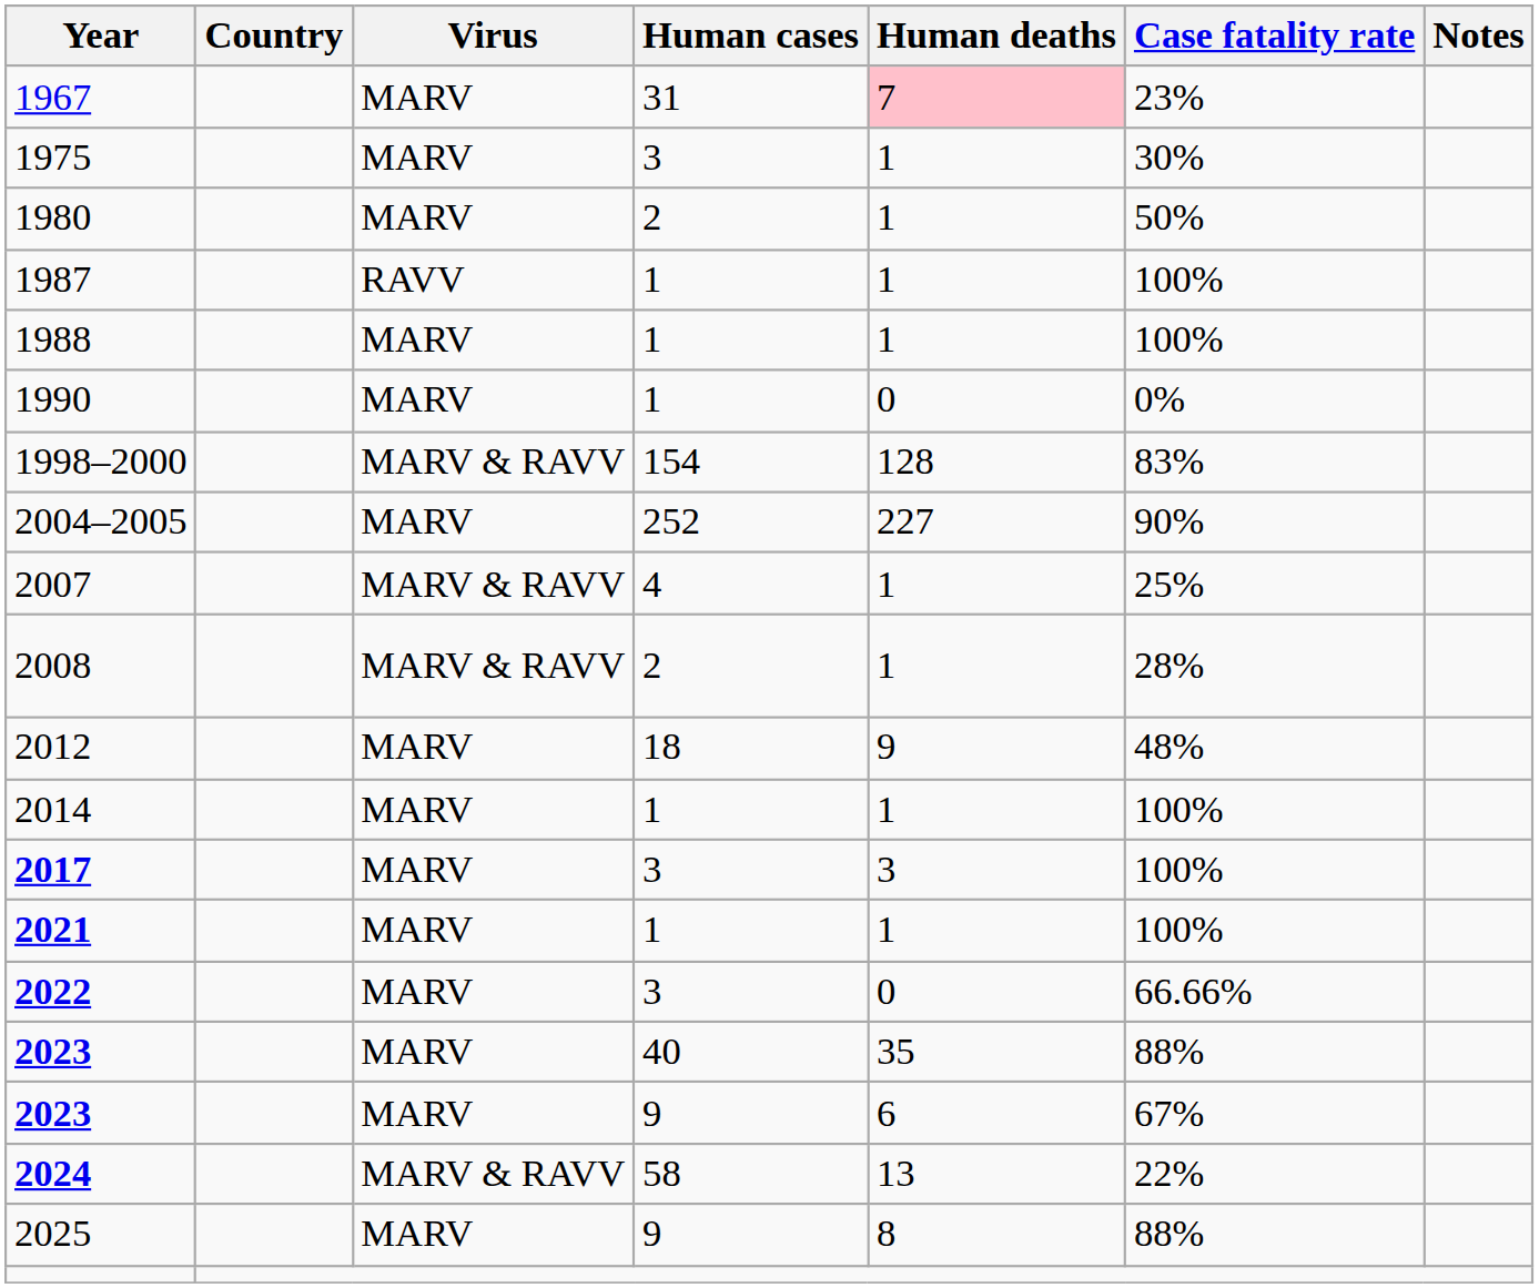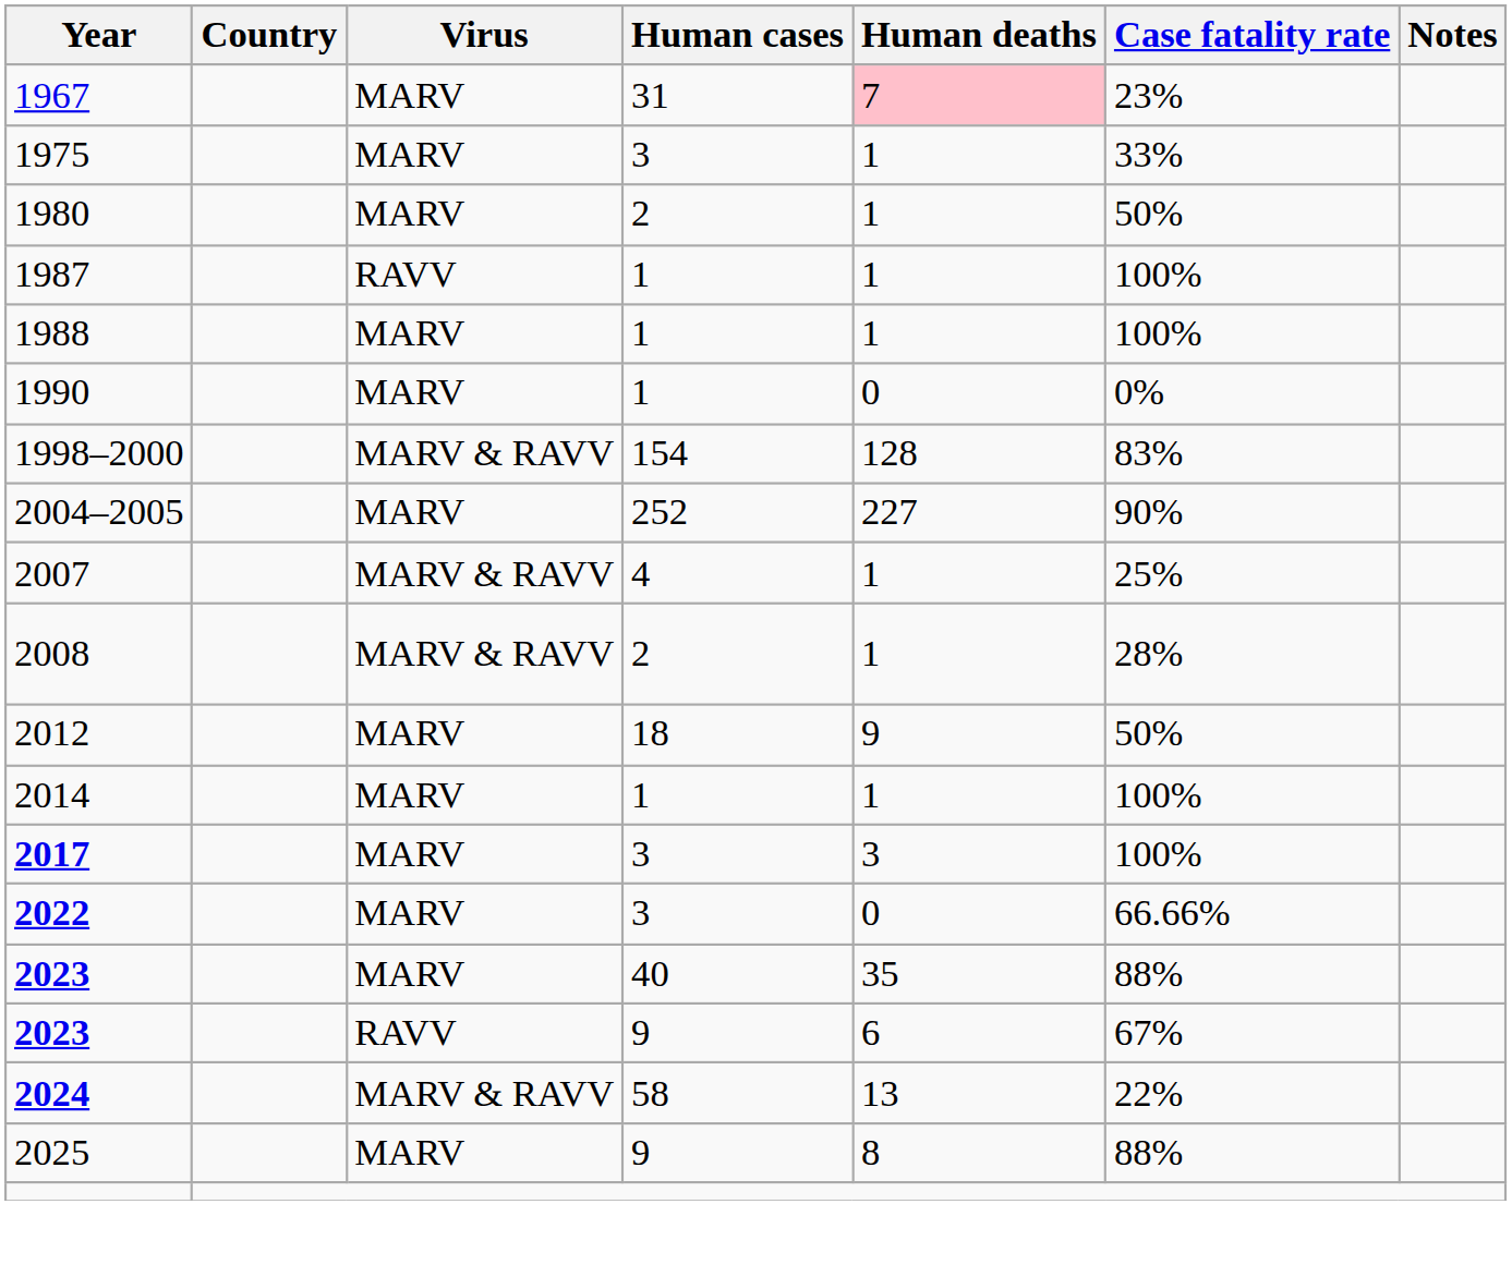 <table class="wikitable sortable">
 <tr>
 <th>Year</th>
 <th>Country</th>
 <th>Virus</th>
 <th data-sort-type="number">Human cases</th>
 <th data-sort-type="number">Human deaths</th>
 <th data-sort-type="number"><a href='#'>Case fatality rate</a></th>
 <th>Notes</th>
 </tr>
 <tr>
 <td><a href='#'>1967</a></td>
 <td><br></td>
 <td>MARV</td>
 <td>31</td>
 <td style="background: pink;">7</td>
 <td>23%</td>
 <td></td>
 </tr>
 <tr>
 <td>1975</td>
 <td><br></td>
 <td>MARV</td>
 <td>3</td>
 <td>1</td>
-<td>30%</td>
+<td>33%</td>
 <td></td>
 </tr>
 <tr>
 <td>1980</td>
 <td></td>
 <td>MARV</td>
 <td>2</td>
 <td>1</td>
 <td>50%</td>
 <td></td>
 </tr>
 <tr>
 <td>1987</td>
 <td></td>
 <td>RAVV</td>
 <td>1</td>
 <td>1</td>
 <td>100%</td>
 <td></td>
 </tr>
 <tr>
 <td>1988</td>
 <td></td>
 <td>MARV</td>
 <td>1</td>
 <td>1</td>
 <td>100%</td>
 <td></td>
 </tr>
 <tr>
 <td>1990</td>
 <td></td>
 <td>MARV</td>
 <td>1</td>
 <td>0</td>
 <td>0%</td>
 <td></td>
 </tr>
 <tr>
 <td>1998–2000</td>
 <td></td>
 <td>MARV & RAVV</td>
 <td>154</td>
 <td>128</td>
 <td>83%</td>
 <td></td>
 </tr>
 <tr>
 <td>2004–2005</td>
 <td></td>
 <td>MARV</td>
 <td>252</td>
 <td>227</td>
 <td>90%</td>
 <td></td>
 </tr>
 <tr>
 <td>2007</td>
 <td></td>
 <td>MARV & RAVV</td>
 <td>4</td>
 <td>1</td>
 <td>25%</td>
 <td></td>
 </tr>
 <tr>
 <td>2008</td>
 <td><br><br></td>
 <td>MARV & RAVV</td>
 <td>2</td>
 <td>1</td>
 <td>28%</td>
 <td></td>
 </tr>
 <tr>
 <td>2012</td>
 <td></td>
 <td>MARV</td>
 <td>18</td>
 <td>9</td>
-<td>48%</td>
+<td>50%</td>
 <td></td>
 </tr>
 <tr>
 <td>2014</td>
 <td></td>
 <td>MARV</td>
 <td>1</td>
 <td>1</td>
 <td>100%</td>
 <td></td>
 </tr>
 <tr>
 <td><strong><a href='#'>2017</a></strong></td>
 <td></td>
 <td>MARV</td>
 <td>3</td>
 <td>3</td>
-<td>100%</td>
-<td></td>
-</tr>
-<tr>
-<td><strong><a href='#'>2021</a></strong></td>
-<td></td>
-<td>MARV</td>
-<td>1</td>
-<td>1</td>
 <td>100%</td>
 <td></td>
 </tr>
 <tr>
 <td><strong><a href='#'>2022</a></strong></td>
 <td></td>
 <td>MARV</td>
 <td>3</td>
 <td>0</td>
 <td>66.66%</td>
 <td></td>
 </tr>
 <tr>
 <td><strong><a href='#'>2023</a></strong></td>
 <td></td>
 <td>MARV</td>
 <td>40</td>
 <td>35</td>
 <td>88%</td>
 <td></td>
 </tr>
 <tr>
 <td><a href='#'><strong>2023</strong></a></td>
 <td></td>
-<td>MARV</td>
+<td>RAVV</td>
 <td>9</td>
 <td>6</td>
 <td>67%</td>
 <td></td>
 </tr>
 <tr>
 <td><a href='#'><strong>2024</strong></a></td>
 <td></td>
 <td>MARV & RAVV</td>
 <td>58</td>
 <td>13</td>
 <td>22%</td>
 <td></td>
 </tr>
 <tr>
 <td>2025</td>
 <td></td>
 <td>MARV</td>
 <td>9</td>
 <td>8</td>
 <td>88%</td>
 <td></td>
 </tr>
 <tr>
 <td></td>
 </tr>
 </table>
